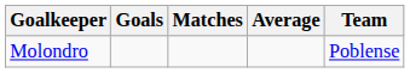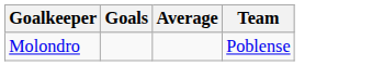 <table class="wikitable sortable" class="wikitable">
 <tr style="background:#ccc; text-align:center;">
 <th>Goalkeeper</th>
 <th>Goals</th>
-<th>Matches</th>
 <th>Average</th>
 <th>Team</th>
 </tr>
 <tr>
 <td> <a href='#'>Molondro</a></td>
 <td></td>
 <td></td>
-<td></td>
 <td><a href='#'>Poblense</a></td>
 </tr>
 </table>
